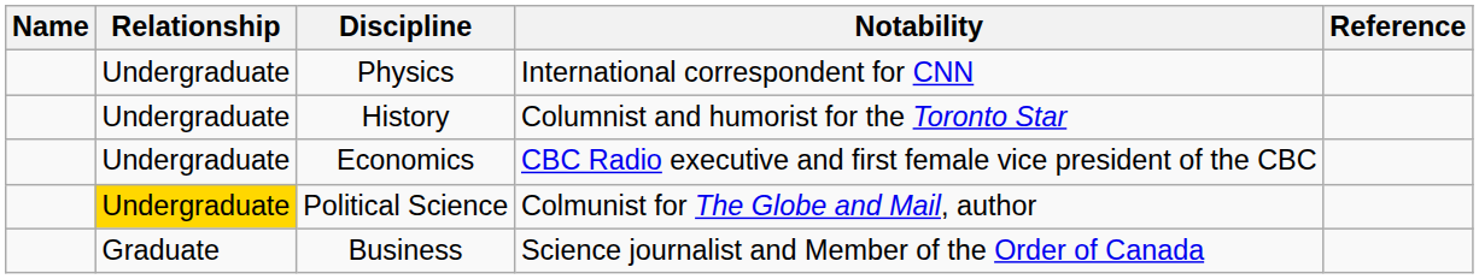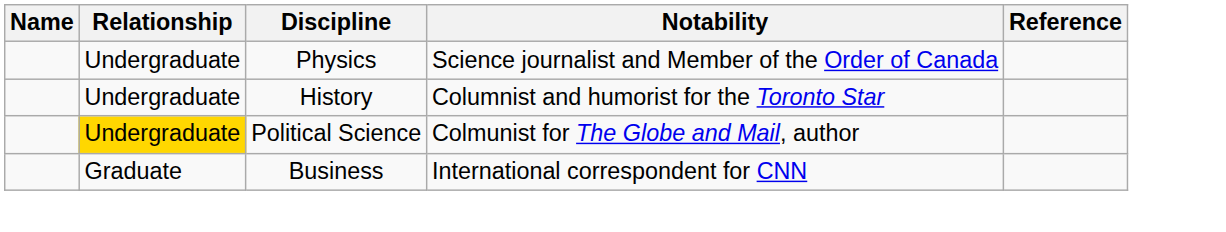 <table class="wikitable sortable" border="1">
 <tr>
 <th>Name</th>
 <th>Relationship</th>
 <th>Discipline</th>
 <th class="unsortable">Notability</th>
 <th class="unsortable">Reference</th>
 </tr>
 <tr>
 <td></td>
 <td>Undergraduate</td>
 <td align="center">Physics</td>
-<td>International correspondent for <a href='#'>CNN</a></td>
+<td>Science journalist and Member of the <a href='#'>Order of Canada</a></td>
 <td align="center"></td>
 </tr>
 <tr>
 <td></td>
 <td>Undergraduate</td>
 <td align="center">History</td>
 <td>Columnist and humorist for the <em><a href='#'>Toronto Star</a></em></td>
-<td align="center"></td>
-</tr>
-<tr>
-<td></td>
-<td>Undergraduate</td>
-<td align="center">Economics</td>
-<td><a href='#'>CBC Radio</a> executive and first female vice president of the CBC</td>
 <td align="center"></td>
 </tr>
 <tr>
 <td></td>
 <td style="background: gold;">Undergraduate</td>
 <td align="center">Political Science</td>
 <td>Colmunist for <em><a href='#'>The Globe and Mail</a></em>, author</td>
 <td align="center"></td>
 </tr>
 <tr>
 <td></td>
 <td>Graduate</td>
 <td align="center">Business</td>
-<td>Science journalist and Member of the <a href='#'>Order of Canada</a></td>
+<td>International correspondent for <a href='#'>CNN</a></td>
 <td align="center"></td>
 </tr>
 </table>
